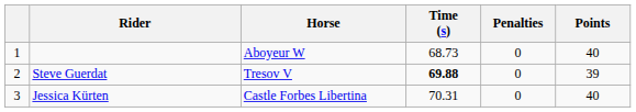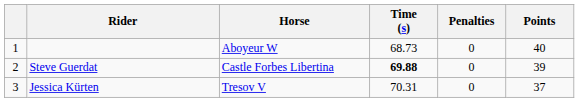 <table class="wikitable" style="font-size: 90%">
 <tr>
 <th width=20></th>
 <th width=225>Rider</th>
 <th width=175>Horse</th>
 <th width=75>Time<br>(<a href='#'>s</a>)</th>
 <th width=75>Penalties</th>
 <th width=75>Points</th>
 </tr>
 <tr>
 <td align=center>1</td>
 <td> </td>
 <td><a href='#'>Aboyeur W</a></td>
 <td align=center>68.73</td>
 <td align=center>0</td>
 <td align=center>40</td>
 </tr>
 <tr>
 <td align=center>2</td>
 <td> <a href='#'>Steve Guerdat</a></td>
-<td><a href='#'>Tresov V</a></td>
+<td><a href='#'>Castle Forbes Libertina</a></td>
 <td align=center><strong>69.88</strong></td>
 <td align=center>0</td>
 <td align=center>39</td>
 </tr>
 <tr>
 <td align=center>3</td>
 <td> <a href='#'>Jessica Kürten</a></td>
-<td><a href='#'>Castle Forbes Libertina</a></td>
+<td><a href='#'>Tresov V</a></td>
 <td align=center>70.31</td>
 <td align=center>0</td>
-<td align=center>40</td>
+<td align=center>37</td>
 </tr>
 </table>
